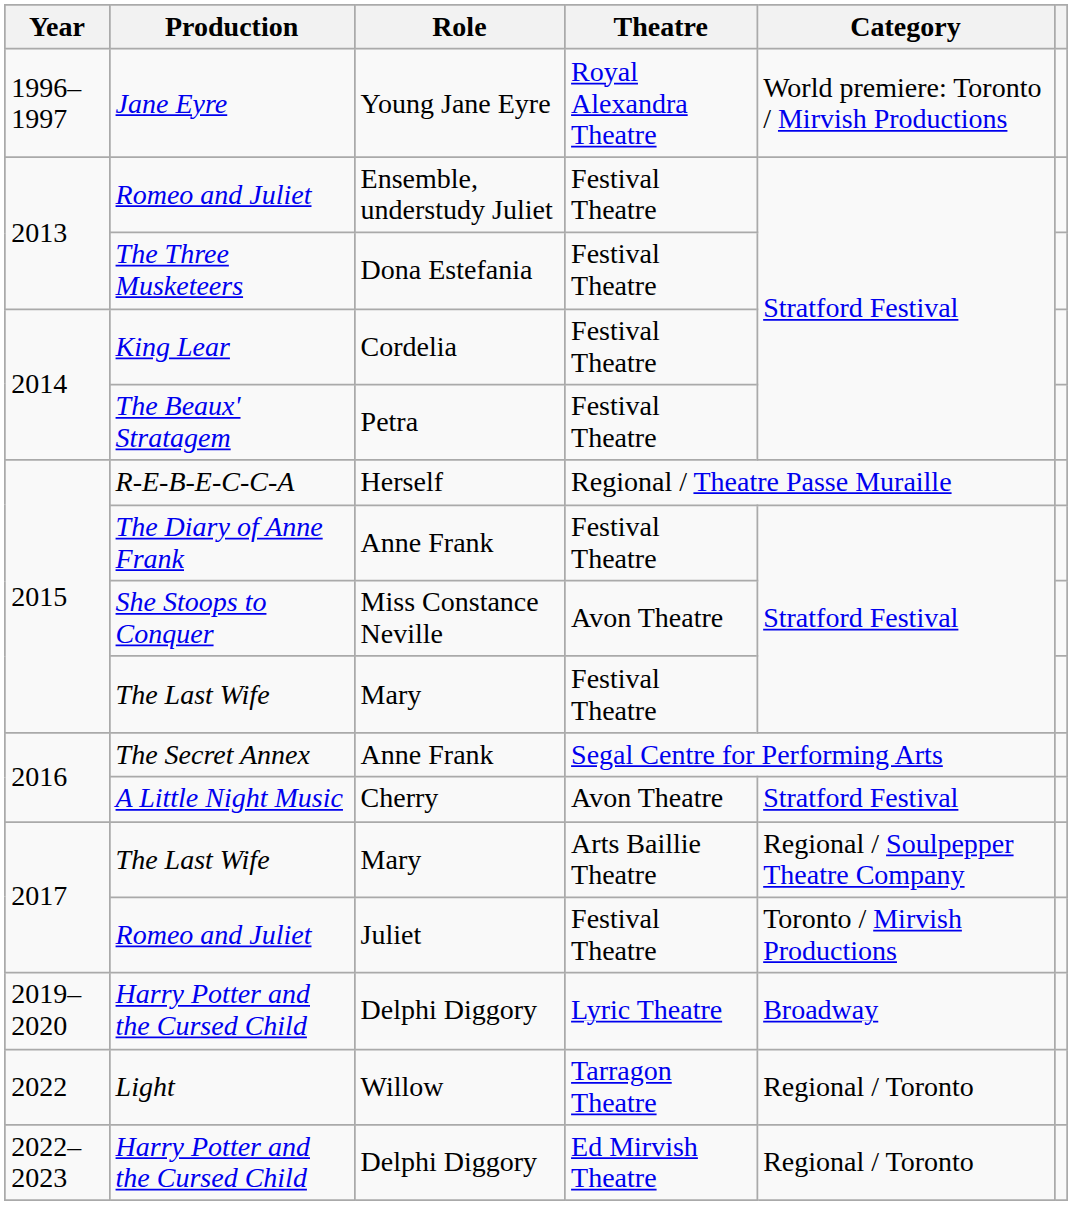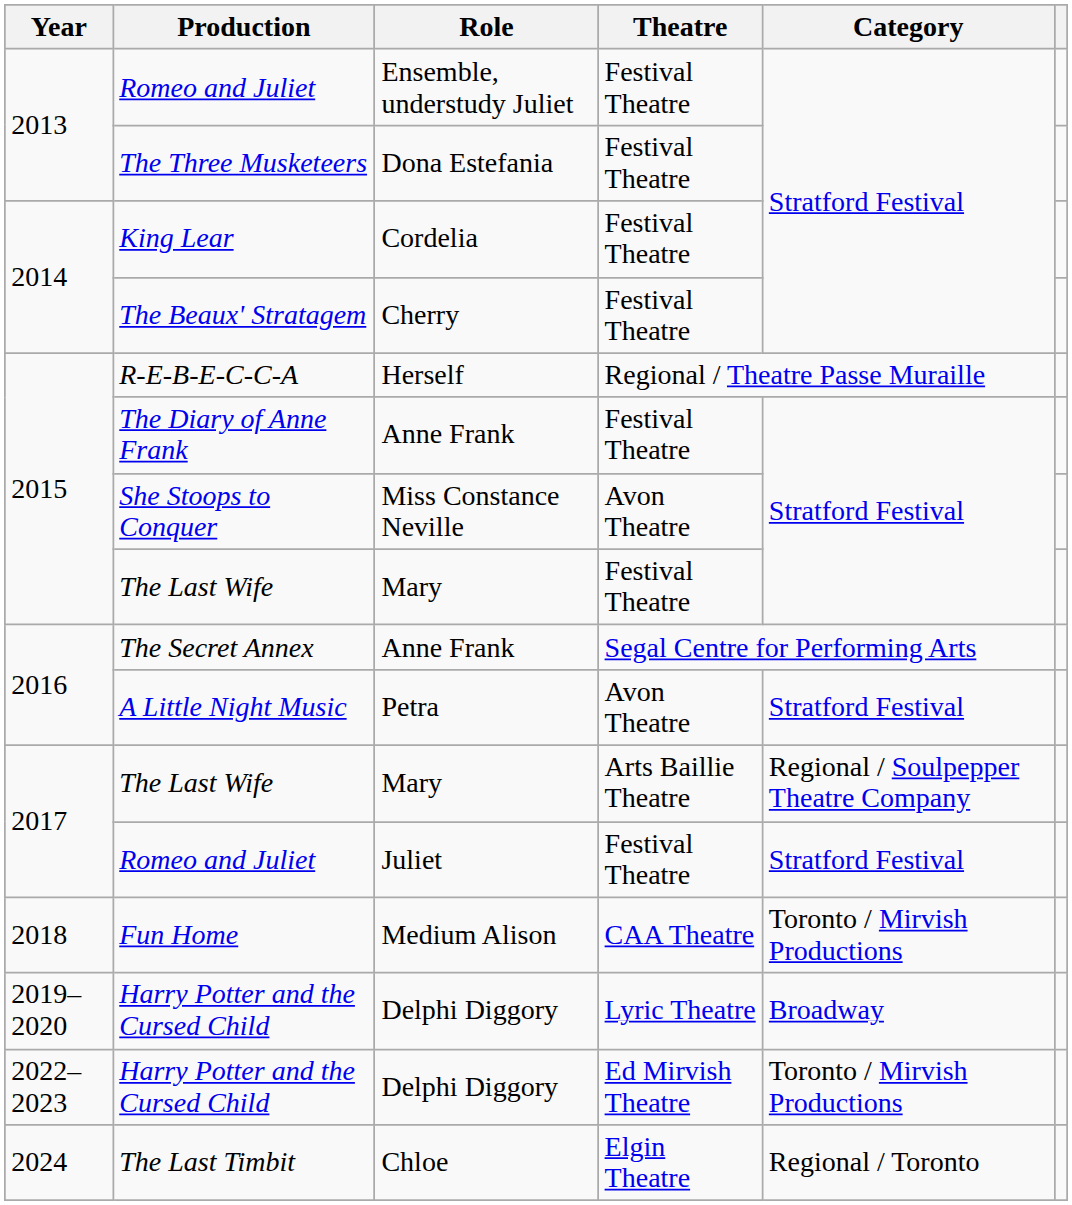 <table class="wikitable sortable">
 <tr>
 <th>Year</th>
 <th>Production</th>
 <th>Role</th>
 <th>Theatre</th>
 <th>Category</th>
 <th></th>
-</tr>
-<tr>
-<td>1996–1997</td>
-<td><em><a href='#'>Jane Eyre</a></em></td>
-<td>Young Jane Eyre</td>
-<td><a href='#'>Royal Alexandra Theatre</a></td>
-<td>World premiere: Toronto / <a href='#'>Mirvish Productions</a></td>
-<td></td>
 </tr>
 <tr>
 <td rowspan=2>2013</td>
 <td><em><a href='#'>Romeo and Juliet</a></em></td>
 <td>Ensemble, understudy Juliet</td>
 <td>Festival Theatre</td>
 <td rowspan=4><a href='#'>Stratford Festival</a></td>
 <td></td>
 </tr>
 <tr>
 <td><em><a href='#'>The Three Musketeers</a></em></td>
 <td>Dona Estefania</td>
 <td>Festival Theatre</td>
 <td></td>
 </tr>
 <tr>
 <td rowspan=2>2014</td>
 <td><em><a href='#'>King Lear</a></em></td>
 <td>Cordelia</td>
 <td>Festival Theatre</td>
 <td></td>
 </tr>
 <tr>
 <td><em><a href='#'>The Beaux' Stratagem</a></em></td>
-<td>Petra</td>
+<td>Cherry</td>
 <td>Festival Theatre</td>
 <td></td>
 </tr>
 <tr>
 <td rowspan=4>2015</td>
 <td><em>R-E-B-E-C-C-A</em></td>
 <td>Herself</td>
 <td colspan=2>Regional / <a href='#'>Theatre Passe Muraille</a></td>
 <td></td>
 </tr>
 <tr>
 <td><em><a href='#'>The Diary of Anne Frank</a></em></td>
 <td>Anne Frank</td>
 <td>Festival Theatre</td>
 <td rowspan=3><a href='#'>Stratford Festival</a></td>
 <td></td>
 </tr>
 <tr>
 <td><em><a href='#'>She Stoops to Conquer</a></em></td>
 <td>Miss Constance Neville</td>
 <td>Avon Theatre</td>
 <td></td>
 </tr>
 <tr>
 <td><em>The Last Wife</em></td>
 <td>Mary</td>
 <td>Festival Theatre</td>
 <td></td>
 </tr>
 <tr>
 <td rowspan=2>2016</td>
 <td><em>The Secret Annex</em></td>
 <td>Anne Frank</td>
 <td colspan=2><a href='#'>Segal Centre for Performing Arts</a></td>
 <td></td>
 </tr>
 <tr>
 <td><em><a href='#'>A Little Night Music</a></em></td>
-<td>Cherry</td>
+<td>Petra</td>
 <td>Avon Theatre</td>
 <td><a href='#'>Stratford Festival</a></td>
 <td></td>
 </tr>
 <tr>
 <td rowspan=2>2017</td>
 <td><em>The Last Wife</em></td>
 <td>Mary</td>
 <td>Arts Baillie Theatre</td>
 <td>Regional / <a href='#'> Soulpepper Theatre Company</a></td>
 <td></td>
 </tr>
 <tr>
 <td><em><a href='#'>Romeo and Juliet</a></em></td>
 <td>Juliet</td>
 <td>Festival Theatre</td>
+<td><a href='#'>Stratford Festival</a></td>
+<td></td>
+</tr>
+<tr>
+<td>2018</td>
+<td><em><a href='#'>Fun Home</a></em></td>
+<td>Medium Alison</td>
+<td><a href='#'>CAA Theatre</a></td>
 <td>Toronto / <a href='#'>Mirvish Productions</a></td>
 <td></td>
 </tr>
 <tr>
 <td>2019–2020</td>
 <td><em><a href='#'>Harry Potter and the Cursed Child</a></em></td>
 <td>Delphi Diggory</td>
 <td><a href='#'>Lyric Theatre</a></td>
 <td><a href='#'>Broadway</a></td>
 <td></td>
 </tr>
 <tr>
-<td>2022</td>
-<td><em>Light</em></td>
-<td>Willow</td>
-<td><a href='#'>Tarragon Theatre</a></td>
-<td>Regional / Toronto</td>
-<td></td>
-</tr>
-<tr>
 <td>2022–2023</td>
 <td><em><a href='#'>Harry Potter and the Cursed Child</a></em></td>
 <td>Delphi Diggory</td>
 <td><a href='#'>Ed Mirvish Theatre</a></td>
+<td>Toronto / <a href='#'>Mirvish Productions</a></td>
+<td></td>
+</tr>
+<tr>
+<td>2024</td>
+<td><em>The Last Timbit</em></td>
+<td>Chloe</td>
+<td><a href='#'>Elgin Theatre</a></td>
 <td>Regional / Toronto</td>
 <td></td>
 </tr>
 </table>
